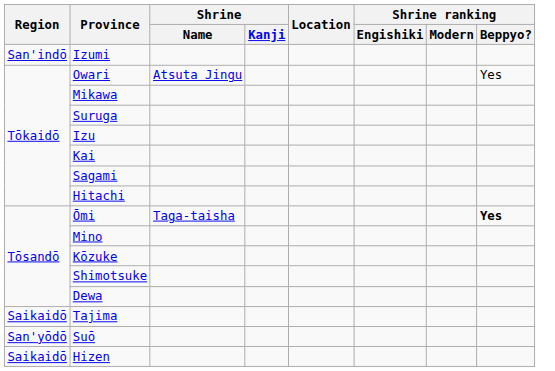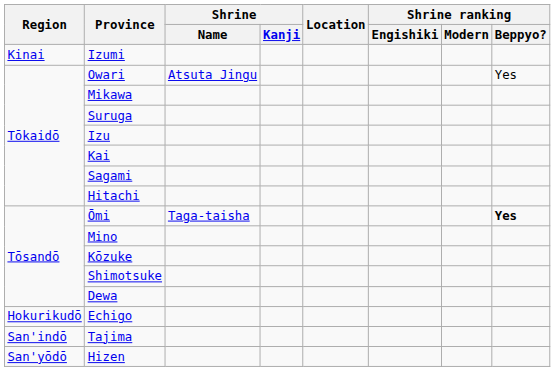 <table class="wikitable">
 <tr>
 <th rowspan="2">Region</th>
 <th rowspan="2">Province</th>
 <th colspan="2">Shrine</th>
 <th rowspan="2">Location</th>
 <th colspan="3">Shrine ranking</th>
 </tr>
 <tr>
 <th>Name</th>
 <th><a href='#'>Kanji</a></th>
 <th>Engishiki</th>
 <th>Modern</th>
 <th>Beppyo?</th>
 </tr>
 <tr>
-<td><a href='#'>San'indō</a></td>
+<td><a href='#'>Kinai</a></td>
 <td><a href='#'>Izumi</a></td>
 <td></td>
 <td></td>
 <td></td>
 <td></td>
 <td></td>
 <td></td>
 </tr>
 <tr>
 <td rowspan="7"><a href='#'>Tōkaidō</a></td>
 <td><a href='#'>Owari</a></td>
 <td><a href='#'>Atsuta Jingu</a></td>
 <td></td>
 <td></td>
 <td></td>
 <td></td>
 <td>Yes</td>
 </tr>
 <tr>
 <td><a href='#'>Mikawa</a></td>
 <td></td>
 <td></td>
 <td></td>
 <td></td>
 <td></td>
 <td></td>
 </tr>
 <tr>
 <td><a href='#'>Suruga</a></td>
 <td></td>
 <td></td>
 <td></td>
 <td></td>
 <td></td>
 <td></td>
 </tr>
 <tr>
 <td><a href='#'>Izu</a></td>
 <td></td>
 <td></td>
 <td></td>
 <td></td>
 <td></td>
 <td></td>
 </tr>
 <tr>
 <td><a href='#'>Kai</a></td>
 <td></td>
 <td></td>
 <td></td>
 <td></td>
 <td></td>
 <td></td>
 </tr>
 <tr>
 <td><a href='#'>Sagami</a></td>
 <td></td>
 <td></td>
 <td></td>
 <td></td>
 <td></td>
 <td></td>
 </tr>
 <tr>
 <td><a href='#'>Hitachi</a></td>
 <td></td>
 <td></td>
 <td></td>
 <td></td>
 <td></td>
 <td></td>
 </tr>
 <tr>
 <td rowspan="5"><a href='#'>Tōsandō</a></td>
 <td><a href='#'>Ōmi</a></td>
 <td><a href='#'>Taga-taisha</a></td>
 <td></td>
 <td></td>
 <td></td>
 <td></td>
 <td><strong>Yes</strong></td>
 </tr>
 <tr>
 <td><a href='#'>Mino</a></td>
 <td></td>
 <td></td>
 <td></td>
 <td></td>
 <td></td>
 <td></td>
 </tr>
 <tr>
 <td><a href='#'>Kōzuke</a></td>
 <td></td>
 <td></td>
 <td></td>
 <td></td>
 <td></td>
 <td></td>
 </tr>
 <tr>
 <td><a href='#'>Shimotsuke</a></td>
 <td></td>
 <td></td>
 <td></td>
 <td></td>
 <td></td>
 <td></td>
 </tr>
 <tr>
 <td><a href='#'>Dewa</a></td>
 <td></td>
 <td></td>
 <td></td>
 <td></td>
 <td></td>
 <td></td>
 </tr>
 <tr>
-<td><a href='#'>Saikaidō</a></td>
+<td><a href='#'>Hokurikudō</a></td>
+<td><a href='#'>Echigo</a></td>
+<td></td>
+<td></td>
+<td></td>
+<td></td>
+<td></td>
+<td></td>
+</tr>
+<tr>
+<td><a href='#'>San'indō</a></td>
 <td><a href='#'>Tajima</a></td>
 <td></td>
 <td></td>
 <td></td>
 <td></td>
 <td></td>
 <td></td>
 </tr>
 <tr>
 <td><a href='#'>San'yōdō</a></td>
-<td><a href='#'>Suō</a></td>
-<td></td>
-<td></td>
-<td></td>
-<td></td>
-<td></td>
-<td></td>
-</tr>
-<tr>
-<td><a href='#'>Saikaidō</a></td>
 <td><a href='#'>Hizen</a></td>
 <td></td>
 <td></td>
 <td></td>
 <td></td>
 <td></td>
 <td></td>
 </tr>
 </table>
